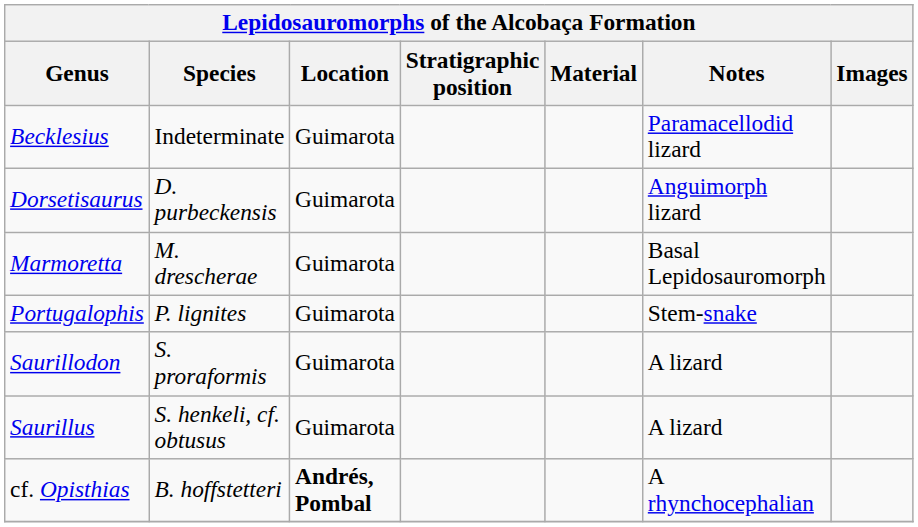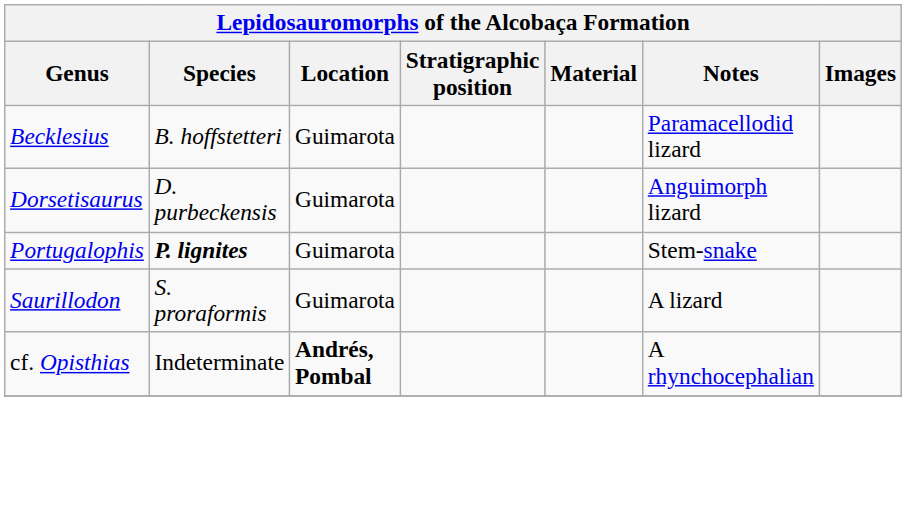 <table class="wikitable" align="center">
 <tr>
 <th colspan="7" align="center"><strong><a href='#'>Lepidosauromorphs</a> of the Alcobaça Formation</strong></th>
 </tr>
 <tr>
 <th>Genus</th>
 <th>Species</th>
 <th>Location</th>
 <th>Stratigraphic position</th>
 <th>Material</th>
 <th>Notes</th>
 <th>Images</th>
 </tr>
 <tr>
 <td><em><a href='#'>Becklesius</a></em></td>
-<td>Indeterminate</td>
+<td><em>B. hoffstetteri</em></td>
 <td>Guimarota</td>
 <td></td>
 <td></td>
 <td><a href='#'>Paramacellodid</a> lizard</td>
 <td></td>
 </tr>
 <tr>
 <td><em><a href='#'>Dorsetisaurus</a></em></td>
 <td><em>D. purbeckensis</em></td>
 <td>Guimarota</td>
 <td></td>
 <td></td>
 <td><a href='#'>Anguimorph</a> lizard</td>
 <td></td>
 </tr>
 <tr>
-<td><em><a href='#'>Marmoretta</a></em></td>
-<td><em>M. drescherae</em></td>
-<td>Guimarota</td>
-<td></td>
-<td></td>
-<td>Basal Lepidosauromorph</td>
-<td></td>
-</tr>
-<tr>
 <td><em><a href='#'>Portugalophis</a></em></td>
-<td><em>P. lignites</em></td>
+<td><strong><em>P. lignites</em></strong></td>
 <td>Guimarota</td>
 <td></td>
 <td></td>
 <td>Stem-<a href='#'>snake</a></td>
 <td></td>
 </tr>
 <tr>
 <td><em><a href='#'>Saurillodon</a></em></td>
 <td><em>S. proraformis</em></td>
 <td>Guimarota</td>
 <td></td>
 <td></td>
 <td>A lizard</td>
 <td></td>
 </tr>
 <tr>
-<td><em><a href='#'>Saurillus</a></em></td>
-<td><em>S. henkeli, cf. obtusus</em></td>
-<td>Guimarota</td>
-<td></td>
-<td></td>
-<td>A lizard</td>
-<td></td>
-</tr>
-<tr>
 <td>cf. <em><a href='#'>Opisthias</a></em></td>
-<td><em>B. hoffstetteri</em></td>
+<td>Indeterminate</td>
 <td><strong>Andrés, Pombal</strong></td>
 <td></td>
 <td></td>
 <td>A <a href='#'>rhynchocephalian</a></td>
 <td></td>
 </tr>
 <tr>
 </tr>
 </table>
